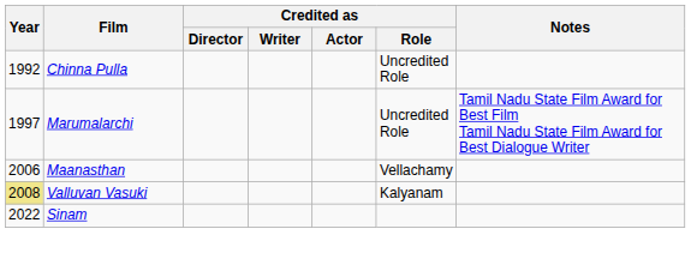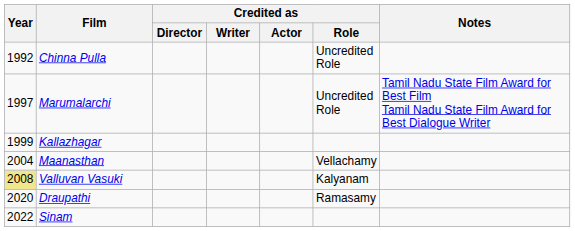 <table class="wikitable sortable">
 <tr>
 <th rowspan="2" style="width:35px;">Year</th>
 <th rowspan="2" style="width:150px;">Film</th>
 <th colspan="4" style="width:195px;">Credited as</th>
 <th rowspan="2"  style="text-align:center; width:250px;" class="unsortable">Notes</th>
 </tr>
 <tr>
 <th style="width:65px;">Director</th>
 <th width=65>Writer</th>
 <th width=65>Actor</th>
 <th width=65>Role</th>
 </tr>
 <tr>
 <td>1992</td>
 <td><em><a href='#'>Chinna Pulla</a></em></td>
 <td style="text-align:center;"></td>
 <td style="text-align:center;"></td>
 <td style="text-align:center;"></td>
 <td>Uncredited Role</td>
 </tr>
 <tr>
 <td>1997</td>
 <td><em><a href='#'>Marumalarchi</a></em></td>
 <td style="text-align:center;"></td>
 <td style="text-align:center;"></td>
 <td style="text-align:center;"></td>
 <td>Uncredited Role</td>
 <td><a href='#'>Tamil Nadu State Film Award for Best Film</a><br><a href='#'>Tamil Nadu State Film Award for Best Dialogue Writer</a></td>
 </tr>
 <tr>
-<td>2006</td>
+<td>1999</td>
+<td><em><a href='#'>Kallazhagar</a></em></td>
+<td style="text-align:center;"></td>
+<td style="text-align:center;"></td>
+<td style="text-align:center;"></td>
+<td></td>
+<td></td>
+</tr>
+<tr>
+<td>2004</td>
 <td><em><a href='#'>Maanasthan</a></em></td>
 <td style="text-align:center;"></td>
 <td style="text-align:center;"></td>
 <td style="text-align:center;"></td>
 <td>Vellachamy</td>
 <td></td>
 </tr>
 <tr>
 <td style="background: khaki;">2008</td>
 <td><em><a href='#'>Valluvan Vasuki</a></em></td>
 <td style="text-align:center;"></td>
 <td style="text-align:center;"></td>
 <td style="text-align:center;"></td>
 <td>Kalyanam</td>
 <td></td>
 </tr>
 <tr>
+<td>2020</td>
+<td><em><a href='#'>Draupathi</a></em></td>
+<td style="text-align:center;"></td>
+<td style="text-align:center;"></td>
+<td style="text-align:center;"></td>
+<td>Ramasamy</td>
+<td></td>
+</tr>
+<tr>
 <td>2022</td>
 <td><em><a href='#'>Sinam</a></em></td>
 <td style="text-align:center;"></td>
 <td style="text-align:center;"></td>
 <td style="text-align:center;"></td>
 <td></td>
 <td></td>
 </tr>
 </table>
